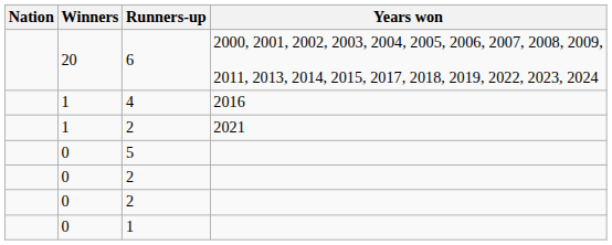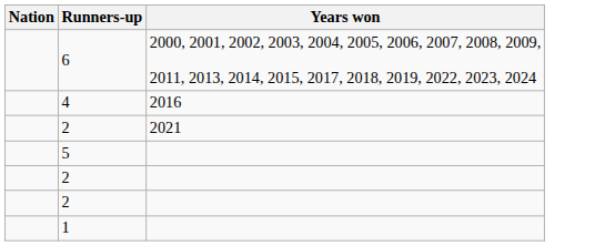 <table class="wikitable">
 <tr>
 <th>Nation</th>
-<th>Winners</th>
 <th>Runners-up</th>
 <th>Years won</th>
 </tr>
 <tr>
 <td></td>
-<td>20</td>
 <td>6</td>
 <td>2000, 2001, 2002, 2003, 2004, 2005, 2006, 2007, 2008, 2009,<br><br>2011, 2013, 2014, 2015, 2017, 2018, 2019, 2022, 2023, 2024</td>
 </tr>
 <tr>
 <td></td>
-<td>1</td>
 <td>4</td>
 <td>2016</td>
 </tr>
 <tr>
 <td></td>
-<td>1</td>
 <td>2</td>
 <td>2021</td>
 </tr>
 <tr>
 <td></td>
-<td>0</td>
 <td>5</td>
 <td></td>
 </tr>
 <tr>
 <td></td>
-<td>0</td>
 <td>2</td>
 <td></td>
 </tr>
 <tr>
 <td></td>
-<td>0</td>
 <td>2</td>
 <td></td>
 </tr>
 <tr>
 <td></td>
-<td>0</td>
 <td>1</td>
 <td></td>
 </tr>
 </table>
